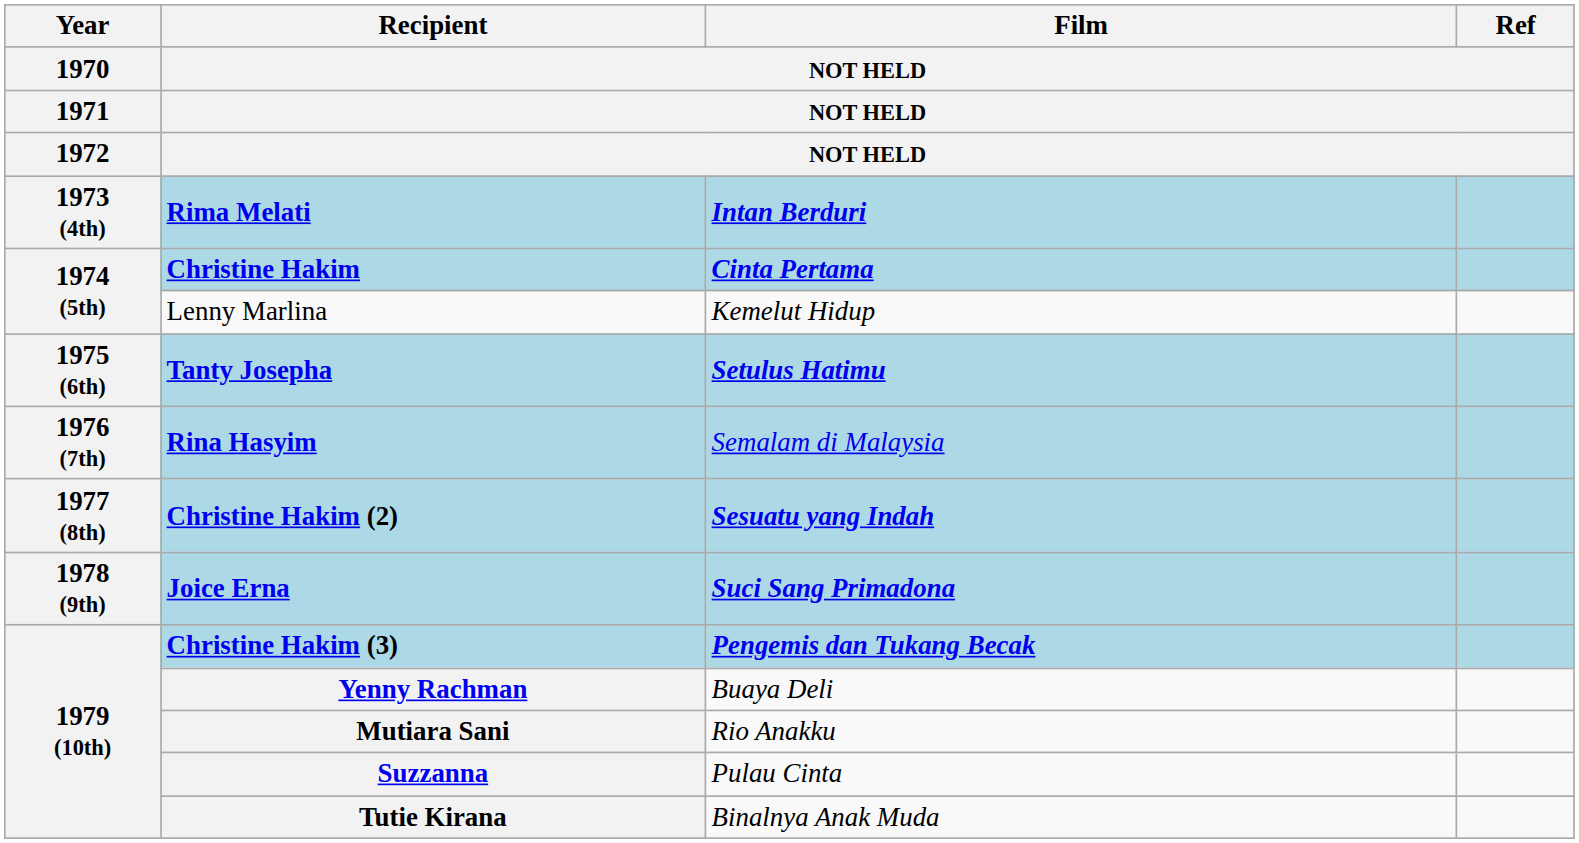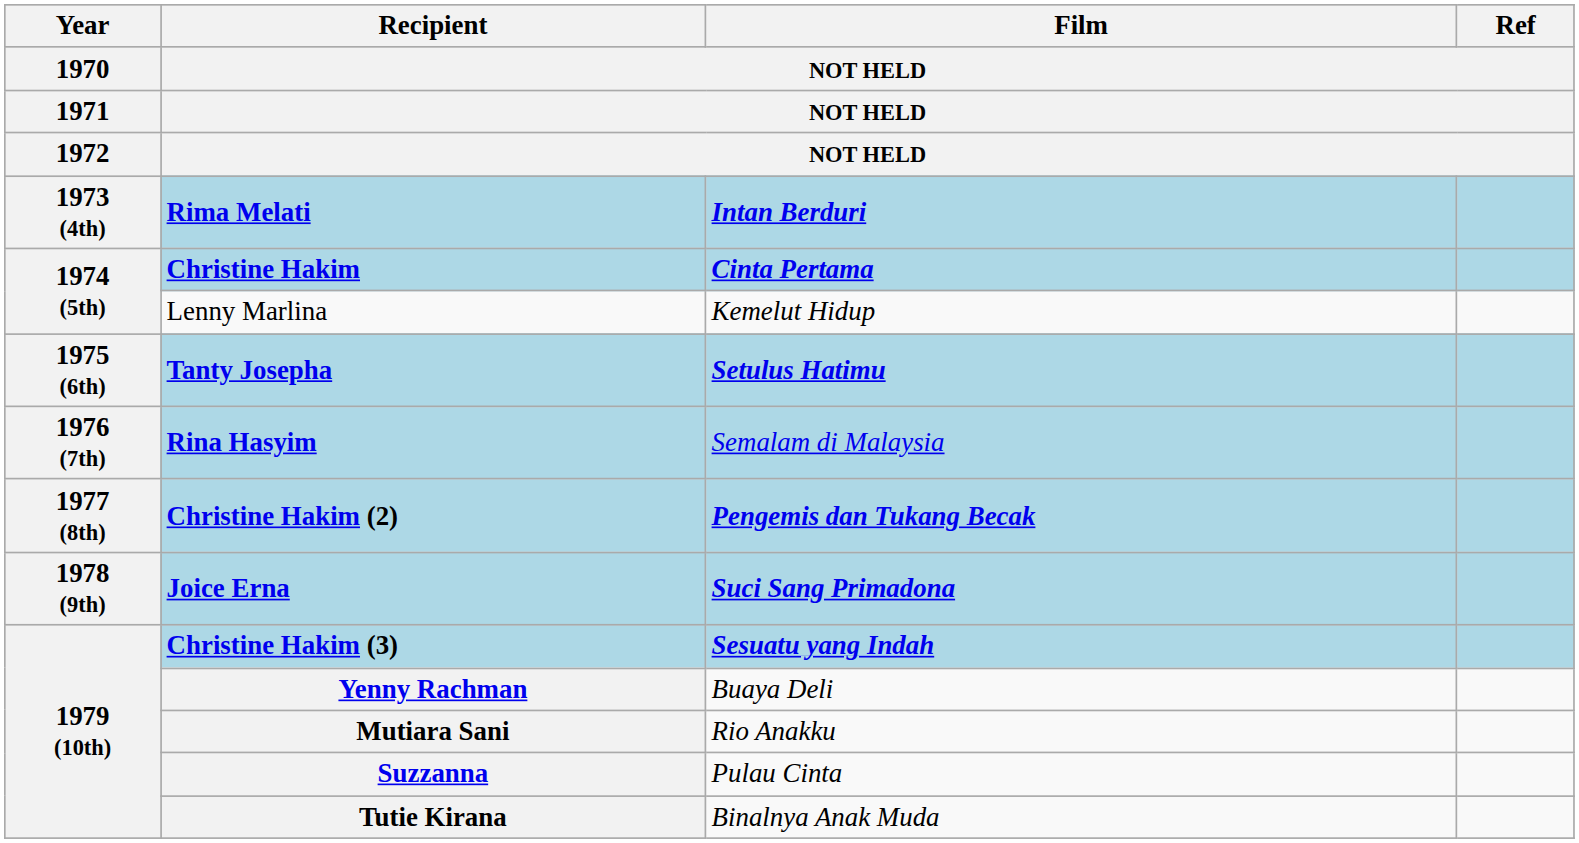 <table class="wikitable plainrowheaders sortable" style="width: 74%;">
 <tr>
 <th scope="col">Year</th>
 <th scope="col">Recipient</th>
 <th scope="col">Film</th>
 <th scope="col" class="unsortable">Ref</th>
 </tr>
 <tr>
 <th scope="row" style="text-align:center;">1970</th>
 <th colspan="3" scope="row"><small>NOT HELD</small></th>
 </tr>
 <tr>
 <th scope="row" style="text-align:center;">1971</th>
 <th colspan="3" scope="row"><small>NOT HELD</small></th>
 </tr>
 <tr>
 <th scope="row" style="text-align:center;">1972</th>
 <th colspan="3" scope="row"><small>NOT HELD</small></th>
 </tr>
 <tr>
 <th scope="row" style="text-align:center;"><strong>1973</strong><br><small>(4th)</small></th>
 <td scope="row" style="background:lightblue;"><strong><a href='#'>Rima Melati</a></strong></td>
 <td style="background:lightblue;"><strong><em><a href='#'>Intan Berduri</a></em></strong></td>
 <td style="background:lightblue;"></td>
 </tr>
 <tr>
 <th scope="row" rowspan="2" style="text-align:center;"><strong>1974</strong><br><small>(5th)</small></th>
 <td scope="row" style="background:lightblue;"><strong><a href='#'>Christine Hakim</a></strong></td>
 <td style="background:lightblue;"><strong><em><a href='#'>Cinta Pertama</a></em></strong></td>
 <td style="background:lightblue;"></td>
 </tr>
 <tr>
 <td scope="row">Lenny Marlina</td>
 <td><em>Kemelut Hidup</em></td>
 <td></td>
 </tr>
 <tr>
 <th scope="row" style="text-align:center;"><strong>1975</strong><br><small>(6th)</small></th>
 <td scope="row" style="background:lightblue;"><strong><a href='#'>Tanty Josepha</a></strong></td>
 <td style="background:lightblue;"><strong><em><a href='#'>Setulus Hatimu</a></em></strong></td>
 <td style="background:lightblue;"></td>
 </tr>
 <tr>
 <th scope="row" style="text-align:center;"><strong>1976</strong><br><small>(7th)</small></th>
 <td scope="row" style="background:lightblue;"><strong><a href='#'>Rina Hasyim</a></strong></td>
 <td style="background:lightblue;"><em><a href='#'>Semalam di Malaysia</a></em></td>
 <td style="background:lightblue;"></td>
 </tr>
 <tr>
 <th scope="row" style="text-align:center;"><strong>1977</strong><br><small>(8th)</small></th>
 <td scope="row" style="background:lightblue;"><strong><a href='#'>Christine Hakim</a> (2)</strong></td>
-<td style="background:lightblue;"><strong><em><a href='#'>Sesuatu yang Indah</a></em></strong></td>
+<td style="background:lightblue;"><strong><em><a href='#'>Pengemis dan Tukang Becak</a></em></strong></td>
 <td style="background:lightblue;"></td>
 </tr>
 <tr>
 <th scope="row" style="text-align:center;"><strong>1978</strong><br><small>(9th)</small></th>
 <td scope="row" style="background:lightblue;"><strong><a href='#'>Joice Erna</a></strong></td>
 <td style="background:lightblue;"><strong><em><a href='#'>Suci Sang Primadona</a></em></strong></td>
 <td style="background:lightblue;"></td>
 </tr>
 <tr>
 <th scope="row" rowspan="5" style="text-align:center;"><strong>1979</strong><br><small>(10th)</small></th>
 <td scope="row" style="background:lightblue;"><strong><a href='#'>Christine Hakim</a> (3)</strong></td>
-<td style="background:lightblue;"><strong><em><a href='#'>Pengemis dan Tukang Becak</a></em></strong></td>
+<td style="background:lightblue;"><strong><em><a href='#'>Sesuatu yang Indah</a></em></strong></td>
 <td style="background:lightblue;"></td>
 </tr>
 <tr>
 <th scope="row"><a href='#'>Yenny Rachman</a></th>
 <td><em>Buaya Deli</em></td>
 <td></td>
 </tr>
 <tr>
 <th scope="row">Mutiara Sani</th>
 <td><em>Rio Anakku</em></td>
 <td></td>
 </tr>
 <tr>
 <th scope="row"><a href='#'>Suzzanna</a></th>
 <td><em>Pulau Cinta</em></td>
 <td></td>
 </tr>
 <tr>
 <th scope="row">Tutie Kirana</th>
 <td><em>Binalnya Anak Muda</em></td>
 <td></td>
 </tr>
 </table>
